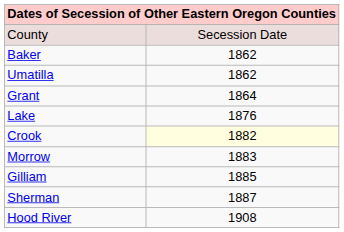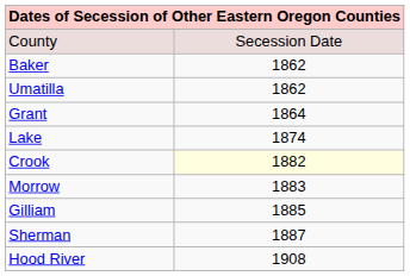 <table class="wikitable">
 <tr bgcolor="#ffcccc">
 <td colspan=2><strong>Dates of Secession of Other Eastern Oregon Counties</strong></td>
 </tr>
 <tr bgcolor="ecdddd">
 <td>County</td>
 <td align="center">Secession Date</td>
 </tr>
 <tr>
 <td><a href='#'>Baker</a></td>
 <td align="center">1862</td>
 </tr>
 <tr>
 <td><a href='#'>Umatilla</a></td>
 <td align="center">1862</td>
 </tr>
 <tr>
 <td><a href='#'>Grant</a></td>
 <td align="center">1864</td>
 </tr>
 <tr>
 <td><a href='#'>Lake</a></td>
-<td align="center">1876</td>
+<td align="center">1874</td>
 </tr>
 <tr>
 <td><a href='#'>Crook</a></td>
 <td align="center" style="background: lightyellow;">1882</td>
 </tr>
 <tr>
 <td><a href='#'>Morrow</a></td>
 <td align="center">1883</td>
 </tr>
 <tr>
 <td><a href='#'>Gilliam</a></td>
 <td align="center">1885</td>
 </tr>
 <tr>
 <td><a href='#'>Sherman</a></td>
 <td align="center">1887</td>
 </tr>
 <tr>
 <td><a href='#'>Hood River</a></td>
 <td align="center">1908</td>
 </tr>
 </table>
